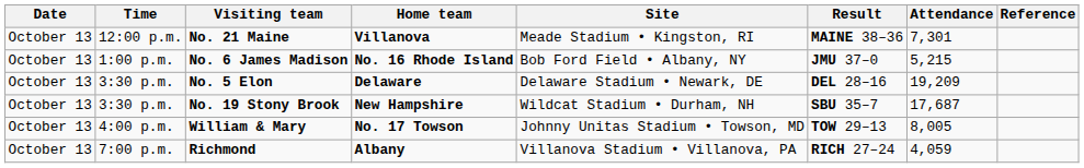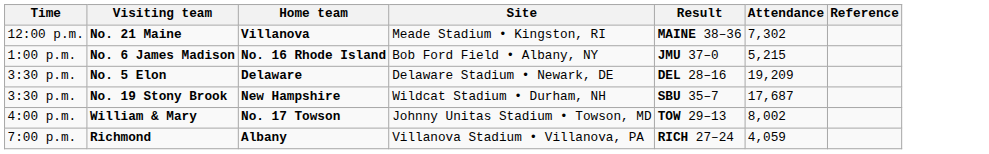 <table class="wikitable" style="font-size:95%;">
 <tr>
-<th>Date</th>
 <th>Time</th>
 <th>Visiting team</th>
 <th>Home team</th>
 <th>Site</th>
 <th>Result</th>
 <th>Attendance</th>
 <th class="unsortable">Reference</th>
 </tr>
 <tr bgcolor=>
-<td>October 13</td>
 <td>12:00 p.m.</td>
 <td><strong>No. 21 Maine</strong></td>
 <td><strong>Villanova</strong></td>
 <td>Meade Stadium • Kingston, RI</td>
 <td><strong>MAINE</strong> 38–36</td>
-<td>7,301</td>
+<td>7,302</td>
 <td></td>
 </tr>
 <tr bgcolor=>
-<td>October 13</td>
 <td>1:00 p.m.</td>
 <td><strong>No. 6 James Madison</strong></td>
 <td><strong>No. 16 Rhode Island</strong></td>
 <td>Bob Ford Field • Albany, NY</td>
 <td><strong>JMU</strong> 37–0</td>
 <td>5,215</td>
 <td></td>
 </tr>
 <tr bgcolor=>
-<td>October 13</td>
 <td>3:30 p.m.</td>
 <td><strong>No. 5 Elon</strong></td>
 <td><strong>Delaware</strong></td>
 <td>Delaware Stadium • Newark, DE</td>
 <td><strong>DEL</strong> 28–16</td>
 <td>19,209</td>
 <td></td>
 </tr>
 <tr bgcolor=>
-<td>October 13</td>
 <td>3:30 p.m.</td>
 <td><strong>No. 19 Stony Brook</strong></td>
 <td><strong>New Hampshire</strong></td>
 <td>Wildcat Stadium • Durham, NH</td>
 <td><strong>SBU</strong> 35–7</td>
 <td>17,687</td>
 <td></td>
 </tr>
 <tr bgcolor=>
-<td>October 13</td>
 <td>4:00 p.m.</td>
 <td><strong>William & Mary</strong></td>
 <td><strong>No. 17 Towson</strong></td>
 <td>Johnny Unitas Stadium • Towson, MD</td>
 <td><strong>TOW</strong> 29–13</td>
-<td>8,005</td>
+<td>8,002</td>
 <td></td>
 </tr>
 <tr bgcolor=>
-<td>October 13</td>
 <td>7:00 p.m.</td>
 <td><strong>Richmond</strong></td>
 <td><strong>Albany</strong></td>
 <td>Villanova Stadium • Villanova, PA</td>
 <td><strong>RICH</strong> 27–24</td>
 <td>4,059</td>
 <td></td>
 </tr>
 </table>
